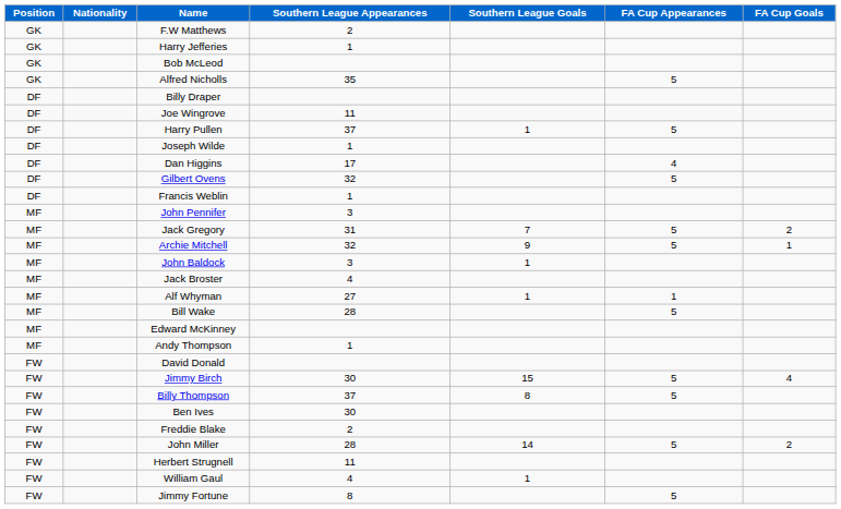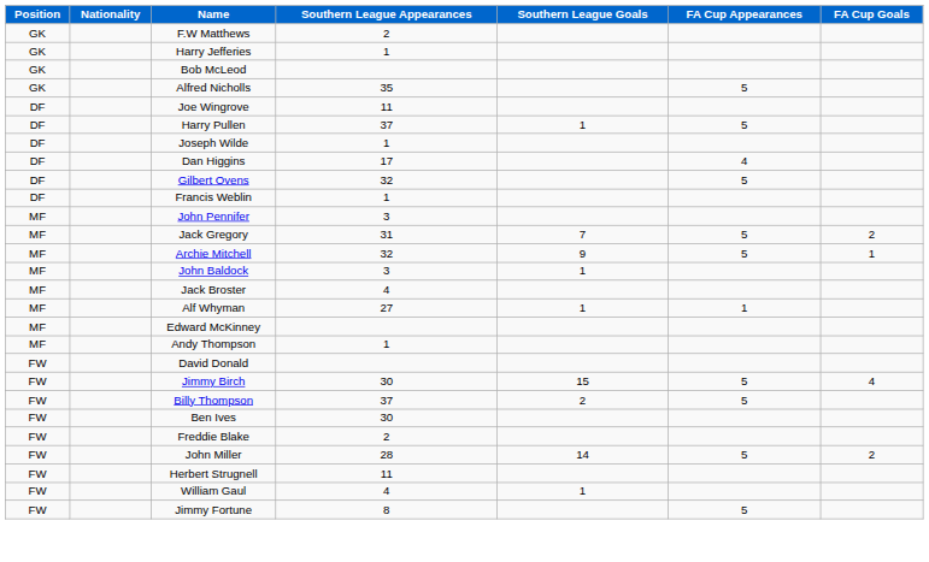 <table class="wikitable" style="text-align:center; font-size:90%; width:90%;">
 <tr>
 <th style="background:#0066CC; color:#FFFFFF; text-align:center;">Position</th>
 <th style="background:#0066CC; color:#FFFFFF; text-align:center;">Nationality</th>
 <th style="background:#0066CC; color:#FFFFFF; text-align:center;"><strong>Name</strong></th>
 <th style="background:#0066CC; color:#FFFFFF; text-align:center;">Southern League Appearances</th>
 <th style="background:#0066CC; color:#FFFFFF; text-align:center;">Southern League Goals</th>
 <th style="background:#0066CC; color:#FFFFFF; text-align:center;">FA Cup Appearances</th>
 <th style="background:#0066CC; color:#FFFFFF; text-align:center;">FA Cup Goals</th>
 </tr>
 <tr>
 <td>GK</td>
 <td></td>
 <td>F.W Matthews</td>
 <td>2</td>
 <td></td>
 <td></td>
 <td></td>
 </tr>
 <tr>
 <td>GK</td>
 <td></td>
 <td>Harry Jefferies</td>
 <td>1</td>
 <td></td>
 <td></td>
 <td></td>
 </tr>
 <tr>
 <td>GK</td>
 <td></td>
 <td>Bob McLeod</td>
 <td></td>
 <td></td>
 <td></td>
 <td></td>
 </tr>
 <tr>
 <td>GK</td>
 <td></td>
 <td>Alfred Nicholls</td>
 <td>35</td>
 <td></td>
 <td>5</td>
-<td></td>
-</tr>
-<tr>
-<td>DF</td>
-<td></td>
-<td>Billy Draper</td>
-<td></td>
-<td></td>
-<td></td>
 <td></td>
 </tr>
 <tr>
 <td>DF</td>
 <td></td>
 <td>Joe Wingrove</td>
 <td>11</td>
 <td></td>
 <td></td>
 <td></td>
 </tr>
 <tr>
 <td>DF</td>
 <td></td>
 <td>Harry Pullen</td>
 <td>37</td>
 <td>1</td>
 <td>5</td>
 <td></td>
 </tr>
 <tr>
 <td>DF</td>
 <td></td>
 <td>Joseph Wilde</td>
 <td>1</td>
 <td></td>
 <td></td>
 <td></td>
 </tr>
 <tr>
 <td>DF</td>
 <td></td>
 <td>Dan Higgins</td>
 <td>17</td>
 <td></td>
 <td>4</td>
 <td></td>
 </tr>
 <tr>
 <td>DF</td>
 <td></td>
 <td><a href='#'>Gilbert Ovens</a></td>
 <td>32</td>
 <td></td>
 <td>5</td>
 <td></td>
 </tr>
 <tr>
 <td>DF</td>
 <td></td>
 <td>Francis Weblin</td>
 <td>1</td>
 <td></td>
 <td></td>
 <td></td>
 </tr>
 <tr>
 <td>MF</td>
 <td></td>
 <td><a href='#'>John Pennifer</a></td>
 <td>3</td>
 <td></td>
 <td></td>
 <td></td>
 </tr>
 <tr>
 <td>MF</td>
 <td></td>
 <td>Jack Gregory</td>
 <td>31</td>
 <td>7</td>
 <td>5</td>
 <td>2</td>
 </tr>
 <tr>
 <td>MF</td>
 <td></td>
 <td><a href='#'>Archie Mitchell</a></td>
 <td>32</td>
 <td>9</td>
 <td>5</td>
 <td>1</td>
 </tr>
 <tr>
 <td>MF</td>
 <td></td>
 <td><a href='#'>John Baldock</a></td>
 <td>3</td>
 <td>1</td>
 <td></td>
 <td></td>
 </tr>
 <tr>
 <td>MF</td>
 <td></td>
 <td>Jack Broster</td>
 <td>4</td>
 <td></td>
 <td></td>
 <td></td>
 </tr>
 <tr>
 <td>MF</td>
 <td></td>
 <td>Alf Whyman</td>
 <td>27</td>
 <td>1</td>
 <td>1</td>
 <td></td>
 </tr>
 <tr>
 <td>MF</td>
 <td></td>
-<td>Bill Wake</td>
-<td>28</td>
-<td></td>
-<td>5</td>
-<td></td>
-</tr>
-<tr>
-<td>MF</td>
-<td></td>
 <td>Edward McKinney</td>
 <td></td>
 <td></td>
 <td></td>
 <td></td>
 </tr>
 <tr>
 <td>MF</td>
 <td></td>
 <td>Andy Thompson</td>
 <td>1</td>
 <td></td>
 <td></td>
 <td></td>
 </tr>
 <tr>
 <td>FW</td>
 <td></td>
 <td>David Donald</td>
 <td></td>
 <td></td>
 <td></td>
 <td></td>
 </tr>
 <tr>
 <td>FW</td>
 <td></td>
 <td><a href='#'>Jimmy Birch</a></td>
 <td>30</td>
 <td>15</td>
 <td>5</td>
 <td>4</td>
 </tr>
 <tr>
 <td>FW</td>
 <td></td>
 <td><a href='#'>Billy Thompson</a></td>
 <td>37</td>
-<td>8</td>
+<td>2</td>
 <td>5</td>
 <td></td>
 </tr>
 <tr>
 <td>FW</td>
 <td></td>
 <td>Ben Ives</td>
 <td>30</td>
 <td></td>
 <td></td>
 <td></td>
 </tr>
 <tr>
 <td>FW</td>
 <td></td>
 <td>Freddie Blake</td>
 <td>2</td>
 <td></td>
 <td></td>
 <td></td>
 </tr>
 <tr>
 <td>FW</td>
 <td></td>
 <td>John Miller</td>
 <td>28</td>
 <td>14</td>
 <td>5</td>
 <td>2</td>
 </tr>
 <tr>
 <td>FW</td>
 <td></td>
 <td>Herbert Strugnell</td>
 <td>11</td>
 <td></td>
 <td></td>
 <td></td>
 </tr>
 <tr>
 <td>FW</td>
 <td></td>
 <td>William Gaul</td>
 <td>4</td>
 <td>1</td>
 <td></td>
 <td></td>
 </tr>
 <tr>
 <td>FW</td>
 <td></td>
 <td>Jimmy Fortune</td>
 <td>8</td>
 <td></td>
 <td>5</td>
 <td></td>
 </tr>
 </table>
